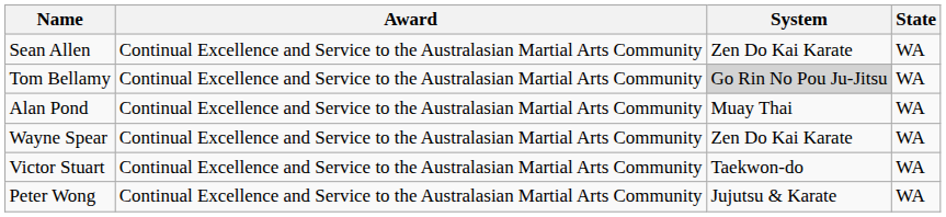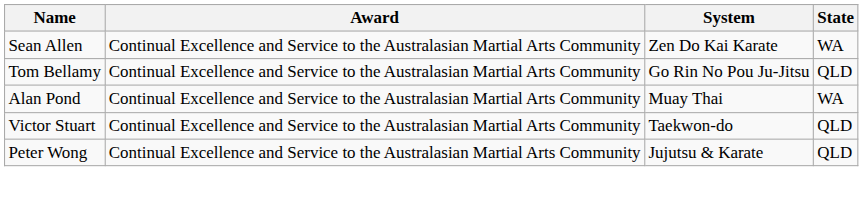 <table class="wikitable sortable mw-collapsible">
 <tr>
 <th>Name</th>
 <th>Award</th>
 <th>System</th>
 <th>State</th>
 </tr>
 <tr>
 <td>Sean Allen</td>
 <td>Continual Excellence and Service to the Australasian Martial Arts Community</td>
 <td>Zen Do Kai Karate</td>
 <td>WA</td>
 </tr>
 <tr>
 <td>Tom Bellamy</td>
 <td>Continual Excellence and Service to the Australasian Martial Arts Community</td>
-<td style="background: lightgrey;">Go Rin No Pou Ju-Jitsu</td>
-<td>WA</td>
+<td>Go Rin No Pou Ju-Jitsu</td>
+<td>QLD</td>
 </tr>
 <tr>
 <td>Alan Pond</td>
 <td>Continual Excellence and Service to the Australasian Martial Arts Community</td>
 <td>Muay Thai</td>
 <td>WA</td>
 </tr>
 <tr>
-<td>Wayne Spear</td>
-<td>Continual Excellence and Service to the Australasian Martial Arts Community</td>
-<td>Zen Do Kai Karate</td>
-<td>WA</td>
-</tr>
-<tr>
 <td>Victor Stuart</td>
 <td>Continual Excellence and Service to the Australasian Martial Arts Community</td>
 <td>Taekwon-do</td>
-<td>WA</td>
+<td>QLD</td>
 </tr>
 <tr>
 <td>Peter Wong</td>
 <td>Continual Excellence and Service to the Australasian Martial Arts Community</td>
 <td>Jujutsu & Karate</td>
-<td>WA</td>
+<td>QLD</td>
 </tr>
 </table>
